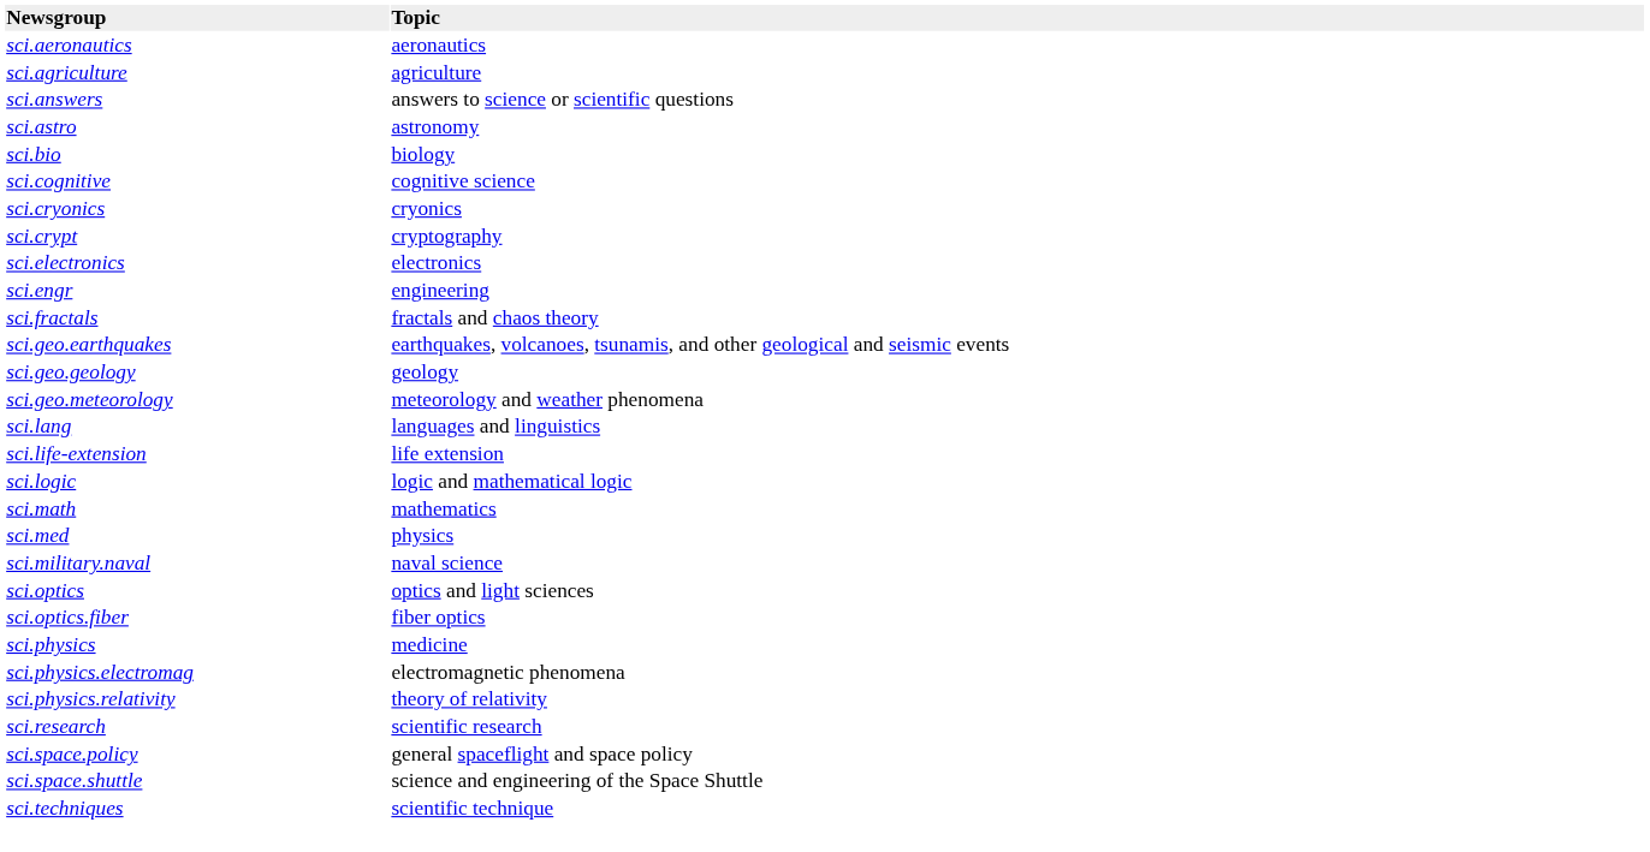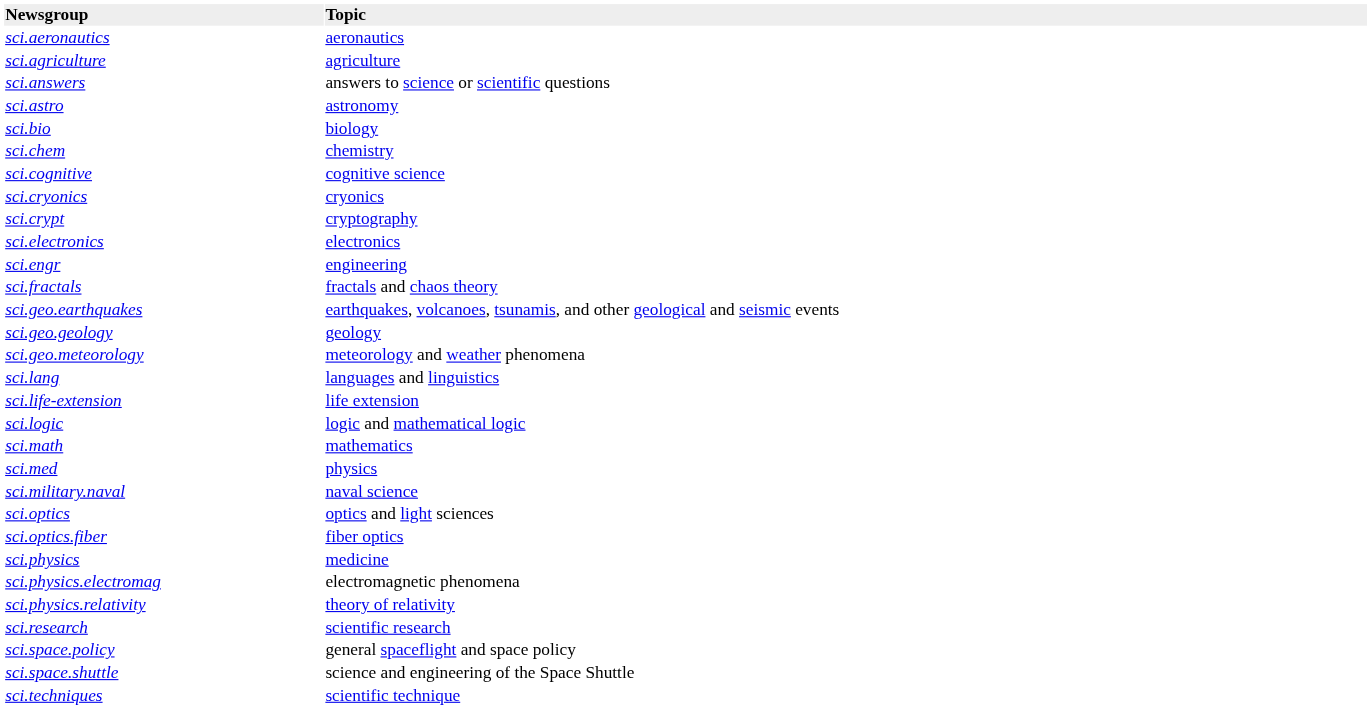 <table cellspacing="1" cellpadding="1" border="0" width="100%">
 <tr bgcolor="#EEEEEE">
 <td><strong>Newsgroup</strong></td>
 <td><strong>Topic</strong></td>
 </tr>
 <tr>
 <td><em><a href='#'>sci.aeronautics</a></em></td>
 <td><a href='#'>aeronautics</a></td>
 </tr>
 <tr>
 <td><em><a href='#'>sci.agriculture</a></em></td>
 <td><a href='#'>agriculture</a></td>
 </tr>
 <tr>
 <td><em><a href='#'>sci.answers</a></em></td>
 <td>answers to <a href='#'>science</a> or <a href='#'>scientific</a> questions</td>
 </tr>
 <tr>
 <td><em><a href='#'>sci.astro</a></em></td>
 <td><a href='#'>astronomy</a></td>
 </tr>
 <tr>
 <td><em><a href='#'>sci.bio</a></em></td>
 <td><a href='#'>biology</a></td>
+</tr>
+<tr>
+<td><em><a href='#'>sci.chem</a></em></td>
+<td><a href='#'>chemistry</a></td>
 </tr>
 <tr>
 <td><em><a href='#'>sci.cognitive</a></em></td>
 <td><a href='#'>cognitive science</a></td>
 </tr>
 <tr>
 <td><em><a href='#'>sci.cryonics</a></em></td>
 <td><a href='#'>cryonics</a></td>
 </tr>
 <tr>
 <td><em><a href='#'>sci.crypt</a></em></td>
 <td><a href='#'>cryptography</a></td>
 </tr>
 <tr>
 <td><em><a href='#'>sci.electronics</a></em></td>
 <td><a href='#'>electronics</a></td>
 </tr>
 <tr>
 <td><em><a href='#'>sci.engr</a></em></td>
 <td><a href='#'>engineering</a></td>
 </tr>
 <tr>
 <td><em><a href='#'>sci.fractals</a></em></td>
 <td><a href='#'>fractals</a> and <a href='#'>chaos theory</a></td>
 </tr>
 <tr>
 <td><em><a href='#'>sci.geo.earthquakes</a></em></td>
 <td><a href='#'>earthquakes</a>, <a href='#'>volcanoes</a>, <a href='#'>tsunamis</a>, and other <a href='#'>geological</a> and <a href='#'>seismic</a> events</td>
 </tr>
 <tr>
 <td><em><a href='#'>sci.geo.geology</a></em></td>
 <td><a href='#'>geology</a></td>
 </tr>
 <tr>
 <td><em><a href='#'>sci.geo.meteorology</a></em></td>
 <td><a href='#'>meteorology</a> and <a href='#'>weather</a> phenomena</td>
 </tr>
 <tr>
 <td><em><a href='#'>sci.lang</a></em></td>
 <td><a href='#'>languages</a> and <a href='#'>linguistics</a></td>
 </tr>
 <tr>
 <td><em><a href='#'>sci.life-extension</a></em></td>
 <td><a href='#'>life extension</a></td>
 </tr>
 <tr>
 <td><em><a href='#'>sci.logic</a></em></td>
 <td><a href='#'>logic</a> and <a href='#'>mathematical logic</a></td>
 </tr>
 <tr>
 <td><em><a href='#'>sci.math</a></em></td>
 <td><a href='#'>mathematics</a></td>
 </tr>
 <tr>
 <td><em><a href='#'>sci.med</a></em></td>
 <td><a href='#'>physics</a></td>
 </tr>
 <tr>
 <td><em><a href='#'>sci.military.naval</a></em></td>
 <td><a href='#'>naval science</a></td>
 </tr>
 <tr>
 <td><em><a href='#'>sci.optics</a></em></td>
 <td><a href='#'>optics</a> and <a href='#'>light</a> sciences</td>
 </tr>
 <tr>
 <td><em><a href='#'>sci.optics.fiber</a></em></td>
 <td><a href='#'>fiber optics</a></td>
 </tr>
 <tr>
 <td><em><a href='#'>sci.physics</a></em></td>
 <td><a href='#'>medicine</a></td>
 </tr>
 <tr>
 <td><em><a href='#'>sci.physics.electromag</a></em></td>
 <td>electromagnetic phenomena</td>
 </tr>
 <tr>
 <td><em><a href='#'>sci.physics.relativity</a></em></td>
 <td><a href='#'>theory of relativity</a></td>
 </tr>
 <tr>
 <td><em><a href='#'>sci.research</a></em></td>
 <td><a href='#'>scientific research</a></td>
 </tr>
 <tr>
 <td><em><a href='#'>sci.space.policy</a></em></td>
 <td>general <a href='#'>spaceflight</a> and space policy</td>
 </tr>
 <tr>
 <td><em><a href='#'>sci.space.shuttle</a></em></td>
 <td>science and engineering of the Space Shuttle</td>
 </tr>
 <tr>
 <td><em><a href='#'>sci.techniques</a></em></td>
 <td><a href='#'>scientific technique</a></td>
 </tr>
 <tr>
 </tr>
 </table>
